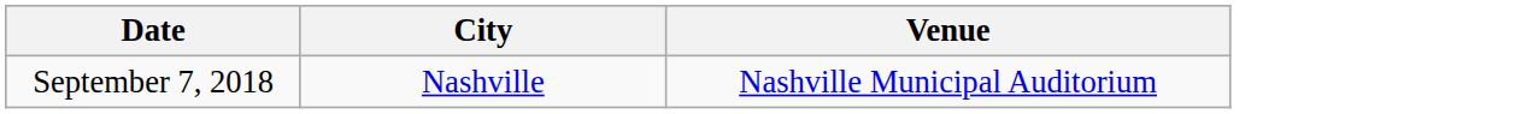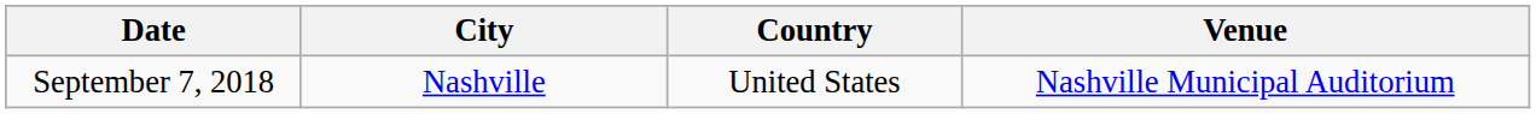 <table class="wikitable" style="text-align:center;">
 <tr>
 <th style="width:140px;">Date</th>
 <th style="width:175px;">City</th>
+<th style="width:140px;">Country</th>
 <th style="width:275px;">Venue</th>
 </tr>
 <tr>
 <td>September 7, 2018</td>
 <td><a href='#'>Nashville</a></td>
+<td>United States</td>
 <td><a href='#'>Nashville Municipal Auditorium</a></td>
 </tr>
 </table>
